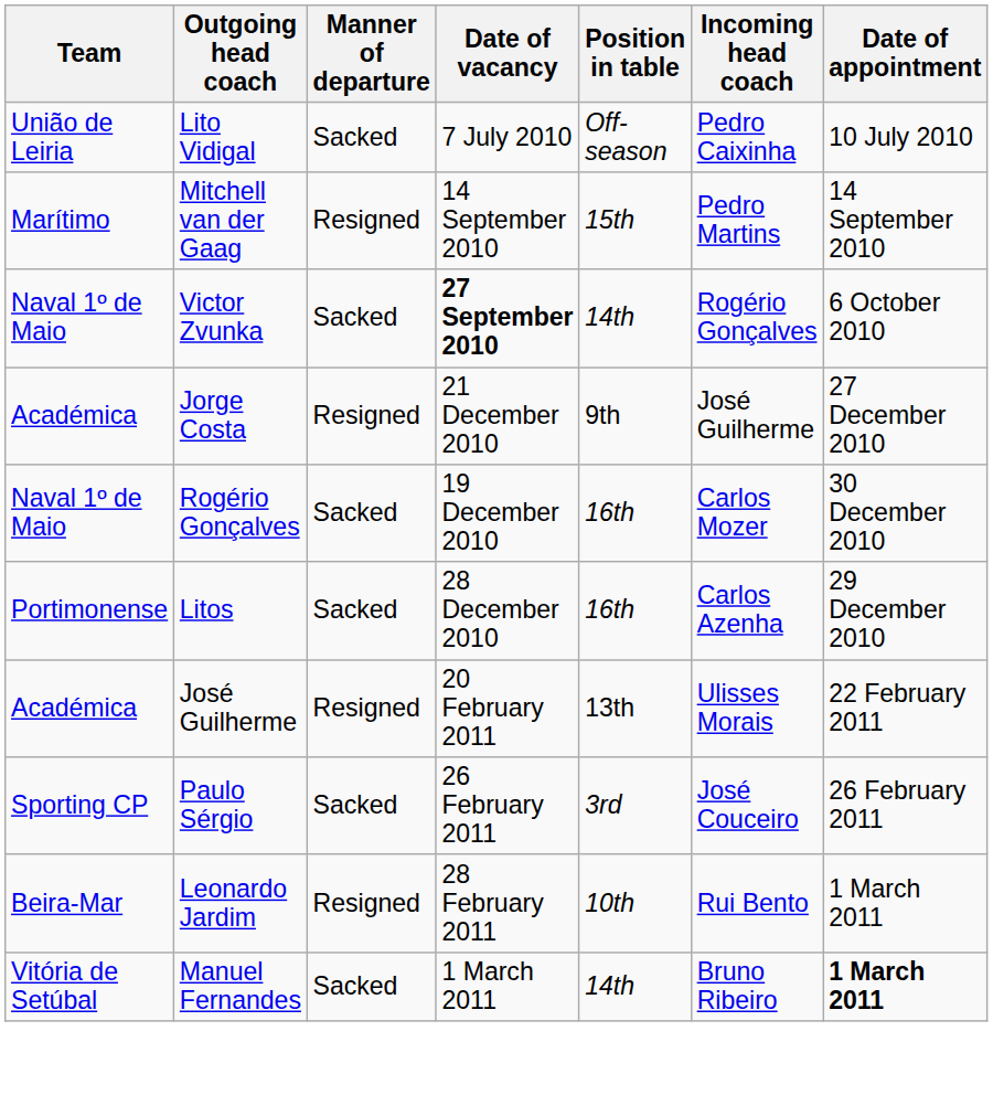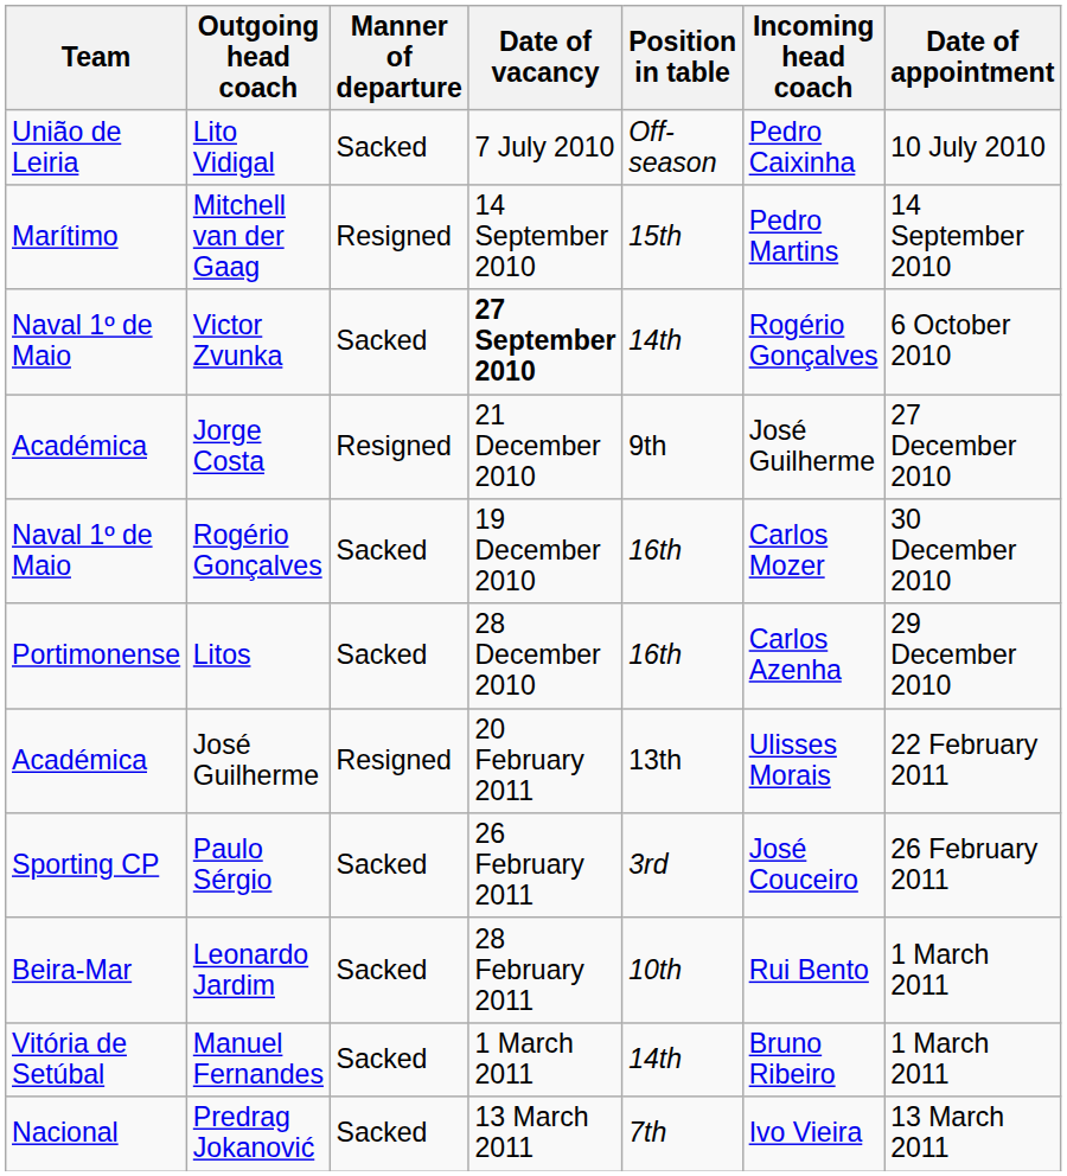 <table class="wikitable sortable">
 <tr>
 <th>Team</th>
 <th>Outgoing head coach</th>
 <th>Manner of departure</th>
 <th>Date of vacancy</th>
 <th>Position in table</th>
 <th>Incoming head coach</th>
 <th>Date of appointment</th>
 </tr>
 <tr>
 <td><a href='#'>União de Leiria</a></td>
 <td> <a href='#'>Lito Vidigal</a></td>
 <td>Sacked</td>
 <td>7 July 2010</td>
 <td><em>Off-season</em></td>
 <td> <a href='#'>Pedro Caixinha</a></td>
 <td>10 July 2010</td>
 </tr>
 <tr>
 <td><a href='#'>Marítimo</a></td>
 <td> <a href='#'>Mitchell van der Gaag</a></td>
 <td>Resigned</td>
 <td>14 September 2010</td>
 <td><em>15th</em></td>
 <td> <a href='#'>Pedro Martins</a></td>
 <td>14 September 2010</td>
 </tr>
 <tr>
 <td><a href='#'>Naval 1º de Maio</a></td>
 <td> <a href='#'>Victor Zvunka</a></td>
 <td>Sacked</td>
 <td><strong>27 September 2010</strong></td>
 <td><em>14th</em></td>
 <td> <a href='#'>Rogério Gonçalves</a></td>
 <td>6 October 2010</td>
 </tr>
 <tr>
 <td><a href='#'>Académica</a></td>
 <td> <a href='#'>Jorge Costa</a></td>
 <td>Resigned</td>
 <td>21 December 2010</td>
 <td>9th</td>
 <td> José Guilherme</td>
 <td>27 December 2010</td>
 </tr>
 <tr>
 <td><a href='#'>Naval 1º de Maio</a></td>
 <td> <a href='#'>Rogério Gonçalves</a></td>
 <td>Sacked</td>
 <td>19 December 2010</td>
 <td><em>16th</em></td>
 <td> <a href='#'>Carlos Mozer</a></td>
 <td>30 December 2010</td>
 </tr>
 <tr>
 <td><a href='#'>Portimonense</a></td>
 <td> <a href='#'>Litos</a></td>
 <td>Sacked</td>
 <td>28 December 2010</td>
 <td><em>16th</em></td>
 <td> <a href='#'>Carlos Azenha</a></td>
 <td>29 December 2010</td>
 </tr>
 <tr>
 <td><a href='#'>Académica</a></td>
 <td> José Guilherme</td>
 <td>Resigned</td>
 <td>20 February 2011</td>
 <td>13th</td>
 <td> <a href='#'>Ulisses Morais</a></td>
 <td>22 February 2011</td>
 </tr>
 <tr>
 <td><a href='#'>Sporting CP</a></td>
 <td> <a href='#'>Paulo Sérgio</a></td>
 <td>Sacked</td>
 <td>26 February 2011</td>
 <td><em>3rd</em></td>
 <td> <a href='#'>José Couceiro</a></td>
 <td>26 February 2011</td>
 </tr>
 <tr>
 <td><a href='#'>Beira-Mar</a></td>
 <td> <a href='#'>Leonardo Jardim</a></td>
-<td>Resigned</td>
+<td>Sacked</td>
 <td>28 February 2011</td>
 <td><em>10th</em></td>
 <td> <a href='#'>Rui Bento</a></td>
 <td>1 March 2011</td>
 </tr>
 <tr>
 <td><a href='#'>Vitória de Setúbal</a></td>
 <td> <a href='#'>Manuel Fernandes</a></td>
 <td>Sacked</td>
 <td>1 March 2011</td>
 <td><em>14th</em></td>
 <td> <a href='#'>Bruno Ribeiro</a></td>
-<td><strong>1 March 2011</strong></td>
+<td>1 March 2011</td>
+</tr>
+<tr>
+<td><a href='#'>Nacional</a></td>
+<td> <a href='#'>Predrag Jokanović</a></td>
+<td>Sacked</td>
+<td>13 March 2011</td>
+<td><em>7th</em></td>
+<td> <a href='#'>Ivo Vieira</a></td>
+<td>13 March 2011</td>
 </tr>
 </table>
